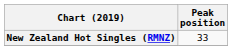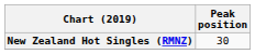 <table class="wikitable sortable plainrowheaders" style="text-align:center">
 <tr>
 <th scope="col">Chart (2019)</th>
 <th scope="col">Peak<br>position</th>
 </tr>
 <tr>
 <th scope="row">New Zealand Hot Singles (<a href='#'>RMNZ</a>)</th>
-<td>33</td>
+<td>30</td>
 </tr>
 <tr>
 </tr>
 </table>
